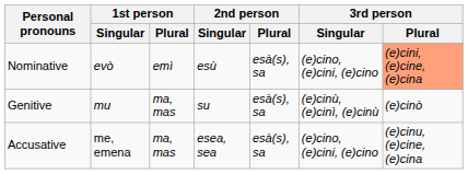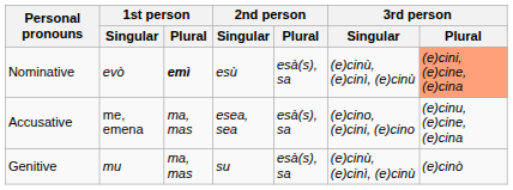 <table class="wikitable">
 <tr>
 <th rowspan="2">Personal pronouns</th>
 <th colspan="2">1st person</th>
 <th colspan="2">2nd person</th>
 <th colspan="2">3rd person</th>
 </tr>
 <tr>
 <th>Singular</th>
 <th>Plural</th>
 <th>Singular</th>
 <th>Plural</th>
 <th>Singular</th>
 <th>Plural</th>
 </tr>
 <tr>
 <td>Nominative</td>
 <td><em>evò</em></td>
-<td><em>emì</em></td>
+<td><strong><em>emì</em></strong></td>
 <td><em>esù</em></td>
 <td><em>esà(s), sa</em></td>
+<td><em>(e)cinù, (e)cinì, (e)cinù</em></td>
+<td style="background: lightsalmon;"><em>(e)cini, (e)cine, (e)cina</em></td>
+</tr>
+<tr>
+<td>Accusative</td>
+<td>me, emena</td>
+<td><em>ma, mas</em></td>
+<td><em>esea, sea</em></td>
+<td><em>esà(s), sa</em></td>
 <td><em>(e)cino, (e)cini, (e)cino</em></td>
-<td style="background: lightsalmon;"><em>(e)cini, (e)cine, (e)cina</em></td>
+<td><em>(e)cinu, (e)cine, (e)cina</em></td>
 </tr>
 <tr>
 <td>Genitive</td>
 <td><em>mu</em></td>
 <td><em>ma, mas</em></td>
 <td><em>su</em></td>
 <td><em>esà(s), sa</em></td>
 <td><em>(e)cinù, (e)cinì, (e)cinù</em></td>
 <td><em>(e)cinò</em></td>
 </tr>
-<tr>
-<td>Accusative</td>
-<td>me, emena</td>
-<td><em>ma, mas</em></td>
-<td><em>esea, sea</em></td>
-<td><em>esà(s), sa</em></td>
-<td><em>(e)cino, (e)cini, (e)cino</em></td>
-<td><em>(e)cinu, (e)cine, (e)cina</em></td>
-</tr>
 </table>
